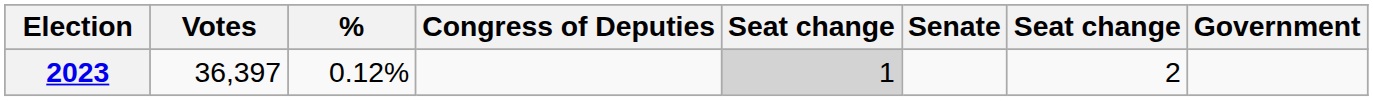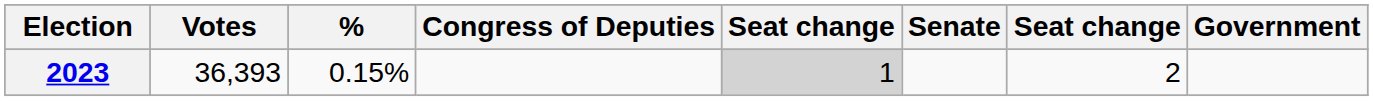 <table class="wikitable" style="text-align:right;">
 <tr>
 <th width="75">Election</th>
 <th width="70">Votes</th>
 <th width="65">%</th>
 <th>Congress of Deputies</th>
 <th>Seat change</th>
 <th>Senate</th>
 <th>Seat change</th>
 <th>Government</th>
 </tr>
 <tr>
 <th><a href='#'>2023</a></th>
-<td>36,397</td>
-<td>0.12%</td>
+<td>36,393</td>
+<td>0.15%</td>
 <td></td>
 <td style="background: lightgrey;">1</td>
 <td></td>
 <td>2</td>
 <td></td>
 </tr>
 </table>
